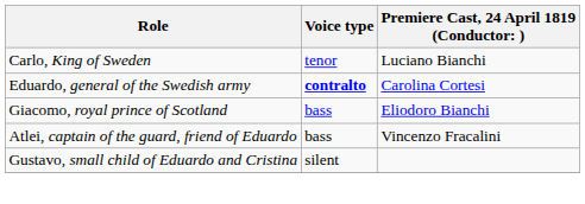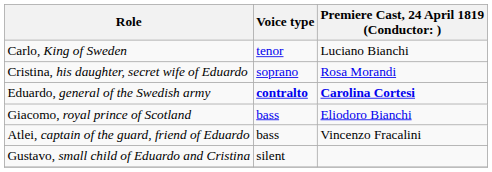 <table class="wikitable">
 <tr>
 <th>Role</th>
 <th>Voice type</th>
 <th>Premiere Cast, 24 April 1819<br>(Conductor: )</th>
 </tr>
 <tr>
 <td>Carlo, <em>King of Sweden</em></td>
 <td><a href='#'>tenor</a></td>
 <td>Luciano Bianchi</td>
 </tr>
 <tr>
+<td>Cristina, <em>his daughter, secret wife of Eduardo</em></td>
+<td><a href='#'>soprano</a></td>
+<td><a href='#'>Rosa Morandi</a></td>
+</tr>
+<tr>
 <td>Eduardo, <em>general of the Swedish army</em></td>
 <td><strong><a href='#'>contralto</a></strong></td>
-<td><a href='#'>Carolina Cortesi</a></td>
+<td><strong><a href='#'>Carolina Cortesi</a></strong></td>
 </tr>
 <tr>
 <td>Giacomo, <em>royal prince of Scotland</em></td>
 <td><a href='#'>bass</a></td>
 <td><a href='#'>Eliodoro Bianchi</a></td>
 </tr>
 <tr>
 <td>Atlei, <em>captain of the guard, friend of Eduardo</em></td>
 <td>bass</td>
 <td>Vincenzo Fracalini</td>
 </tr>
 <tr>
 <td>Gustavo, <em>small child of Eduardo and Cristina</em></td>
 <td>silent</td>
 <td></td>
 </tr>
 <tr>
 </tr>
 </table>
